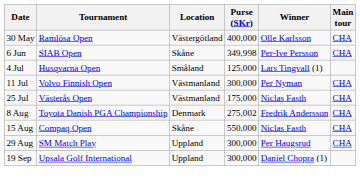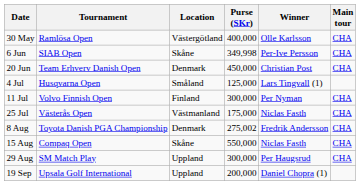 <table class="wikitable" style="font-size:95%;">
 <tr>
 <th>Date</th>
 <th>Tournament</th>
 <th>Location</th>
 <th>Purse<br>(<a href='#'>SKr</a>)</th>
 <th>Winner</th>
 <th>Main<br>tour</th>
 </tr>
 <tr>
 <td>30 May</td>
 <td><a href='#'>Ramlösa Open</a></td>
 <td>Västergötland</td>
 <td align=right>400,000</td>
 <td> <a href='#'>Olle Karlsson</a></td>
 <td><a href='#'>CHA</a></td>
 </tr>
 <tr>
 <td>6 Jun</td>
 <td><a href='#'>SIAB Open</a></td>
 <td>Skåne</td>
 <td align=right>349,998</td>
 <td> <a href='#'>Per-Ive Persson</a></td>
 <td><a href='#'>CHA</a></td>
 </tr>
 <tr>
+<td>20 Jun</td>
+<td><a href='#'>Team Erhverv Danish Open</a></td>
+<td>Denmark</td>
+<td align=right>450,000</td>
+<td> <a href='#'>Christian Post</a></td>
+<td><a href='#'>CHA</a></td>
+</tr>
+<tr>
 <td>4 Jul</td>
 <td><a href='#'>Husqvarna Open</a></td>
 <td>Småland</td>
 <td align=right>125,000</td>
 <td> <a href='#'>Lars Tingvall</a> (1)</td>
 <td></td>
 </tr>
 <tr>
 <td>11 Jul</td>
 <td><a href='#'>Volvo Finnish Open</a></td>
-<td>Västmanland</td>
+<td>Finland</td>
 <td align=right>300,000</td>
 <td> <a href='#'>Per Nyman</a></td>
 <td><a href='#'>CHA</a></td>
 </tr>
 <tr>
 <td>25 Jul</td>
 <td><a href='#'>Västerås Open</a></td>
 <td>Västmanland</td>
 <td align=right>175,000</td>
 <td> <a href='#'>Niclas Fasth</a></td>
 <td><a href='#'>CHA</a></td>
 </tr>
 <tr>
 <td>8 Aug</td>
 <td><a href='#'>Toyota Danish PGA Championship</a></td>
 <td>Denmark</td>
 <td align=right>275,002</td>
 <td> <a href='#'>Fredrik Andersson</a></td>
 <td><a href='#'>CHA</a></td>
 </tr>
 <tr>
 <td>15 Aug</td>
 <td><a href='#'>Compaq Open</a></td>
 <td>Skåne</td>
 <td align=right>550,000</td>
 <td> <a href='#'>Niclas Fasth</a></td>
 <td><a href='#'>CHA</a></td>
 </tr>
 <tr>
 <td>29 Aug</td>
 <td><a href='#'>SM Match Play</a></td>
 <td>Uppland</td>
 <td align=right>300,000</td>
 <td> <a href='#'>Per Haugsrud</a></td>
 <td><a href='#'>CHA</a></td>
 </tr>
 <tr>
 <td>19 Sep</td>
 <td><a href='#'>Upsala Golf International</a></td>
 <td>Uppland</td>
-<td align=right>300,000</td>
+<td align=right>200,000</td>
 <td> <a href='#'>Daniel Chopra</a> (1)</td>
 <td></td>
 </tr>
 </table>
